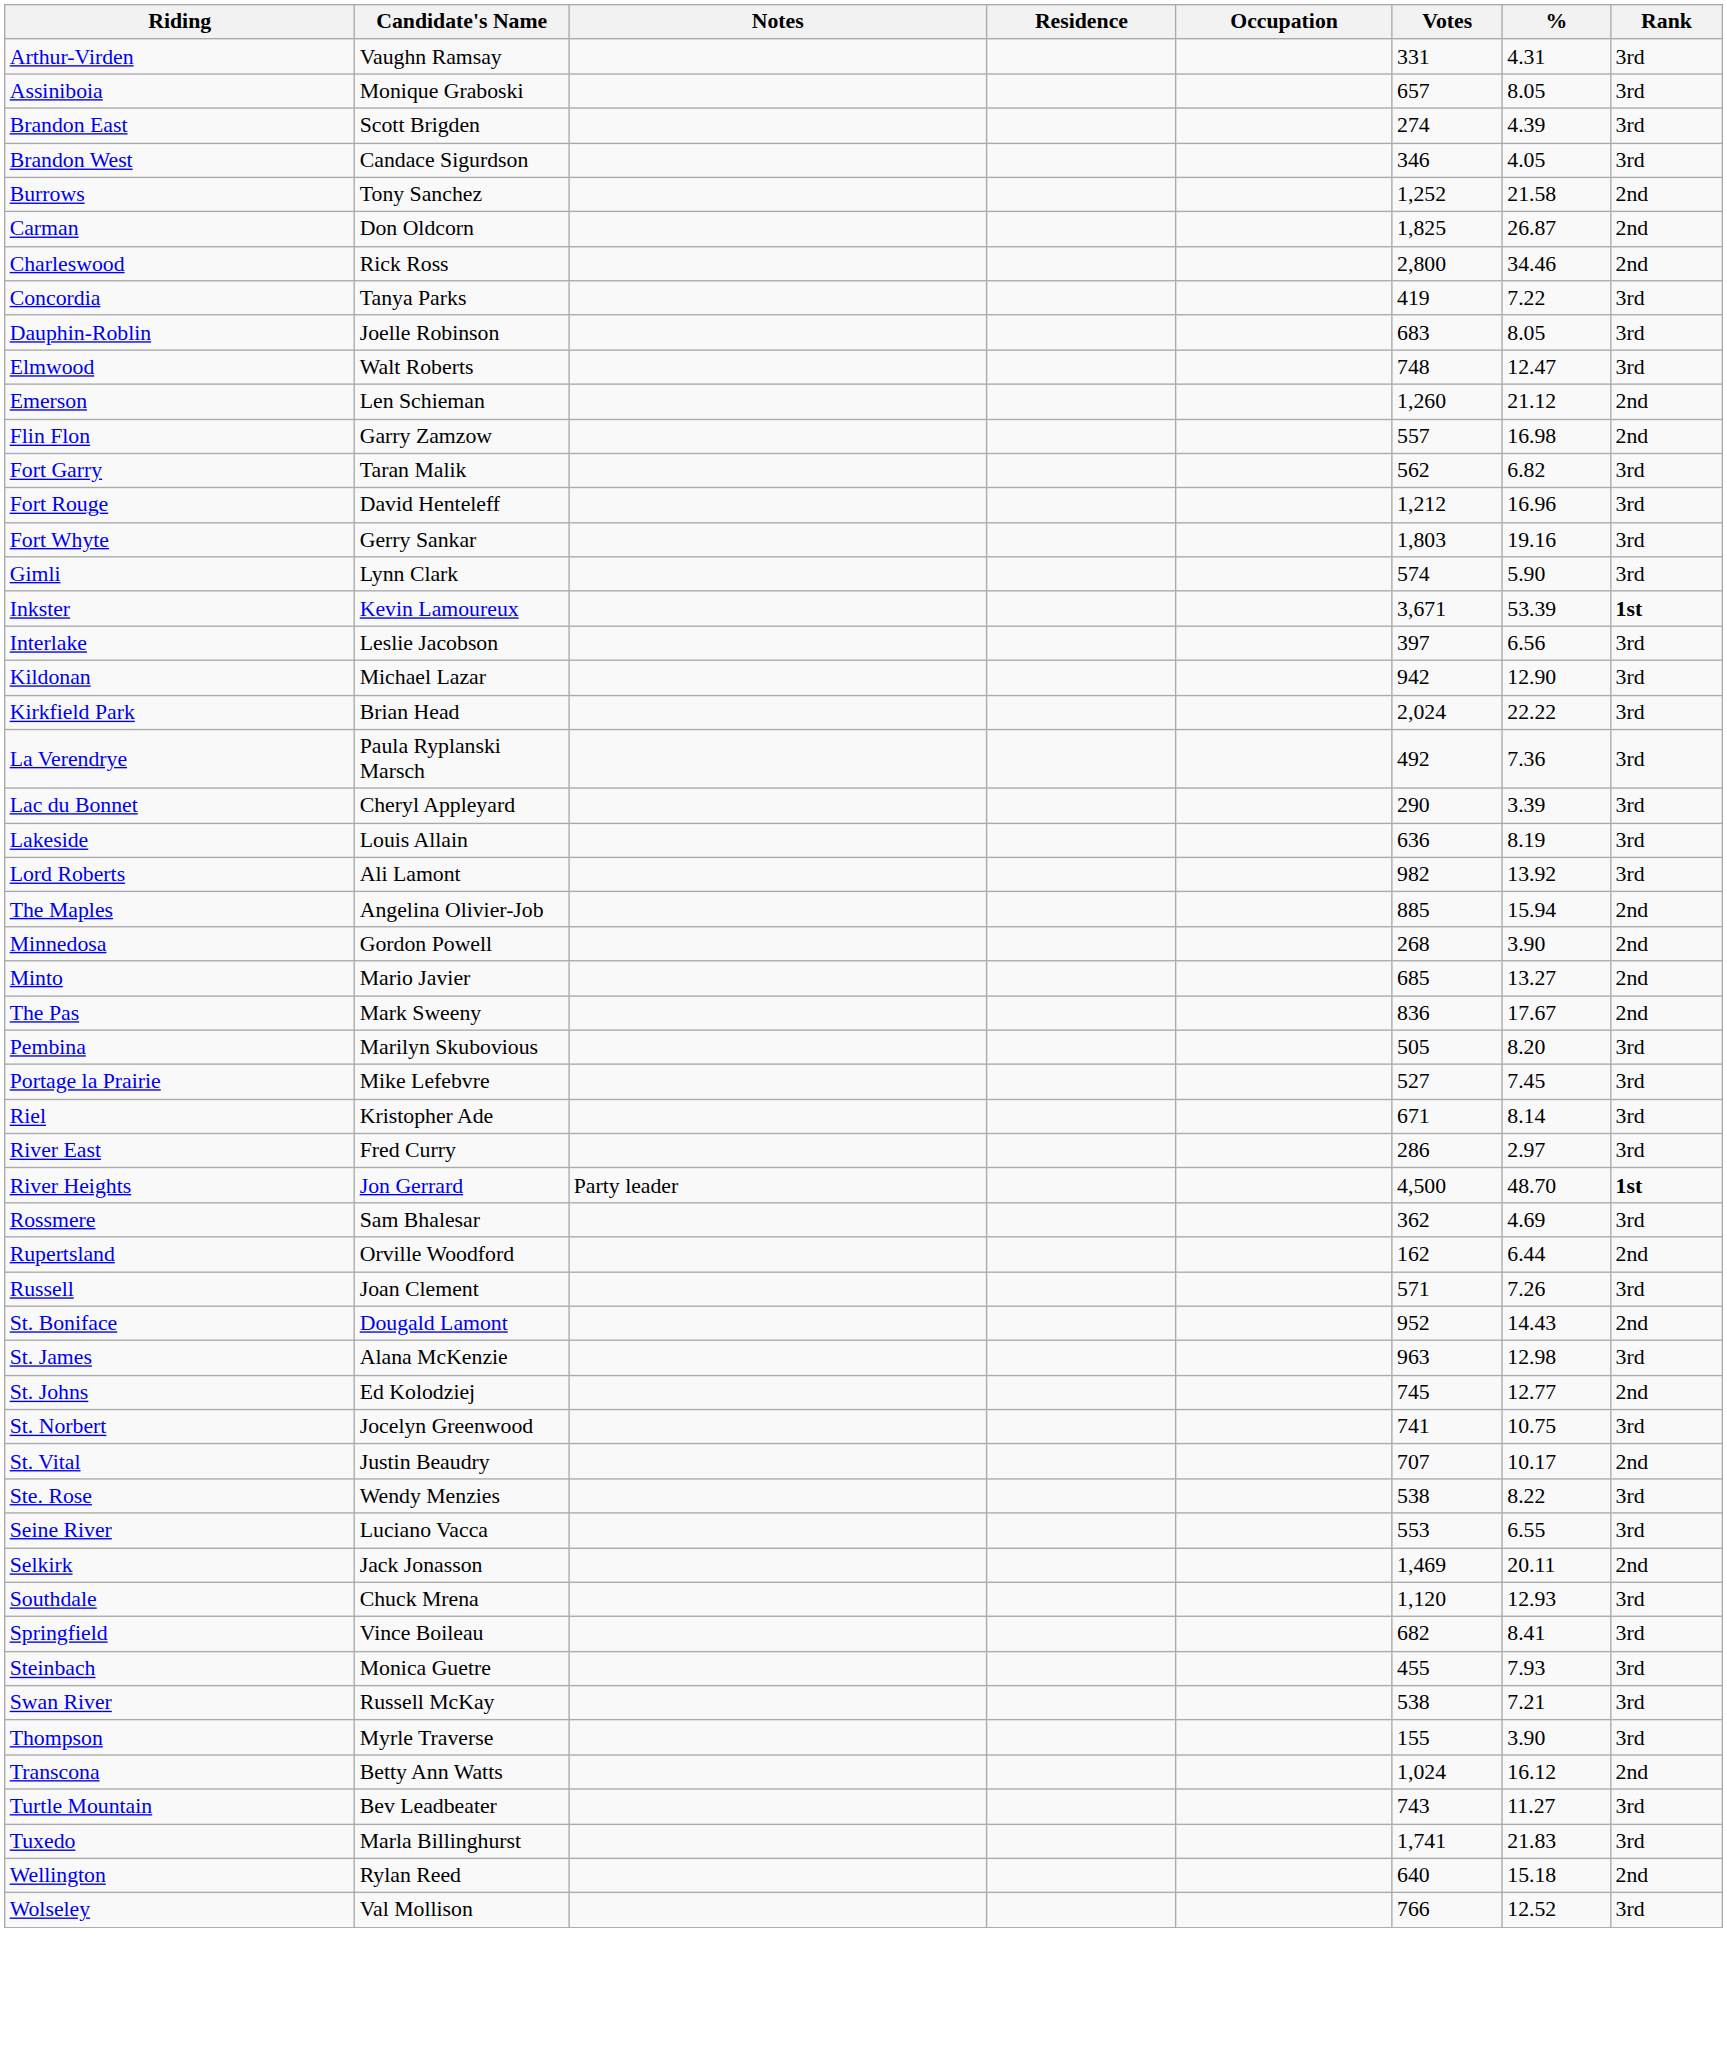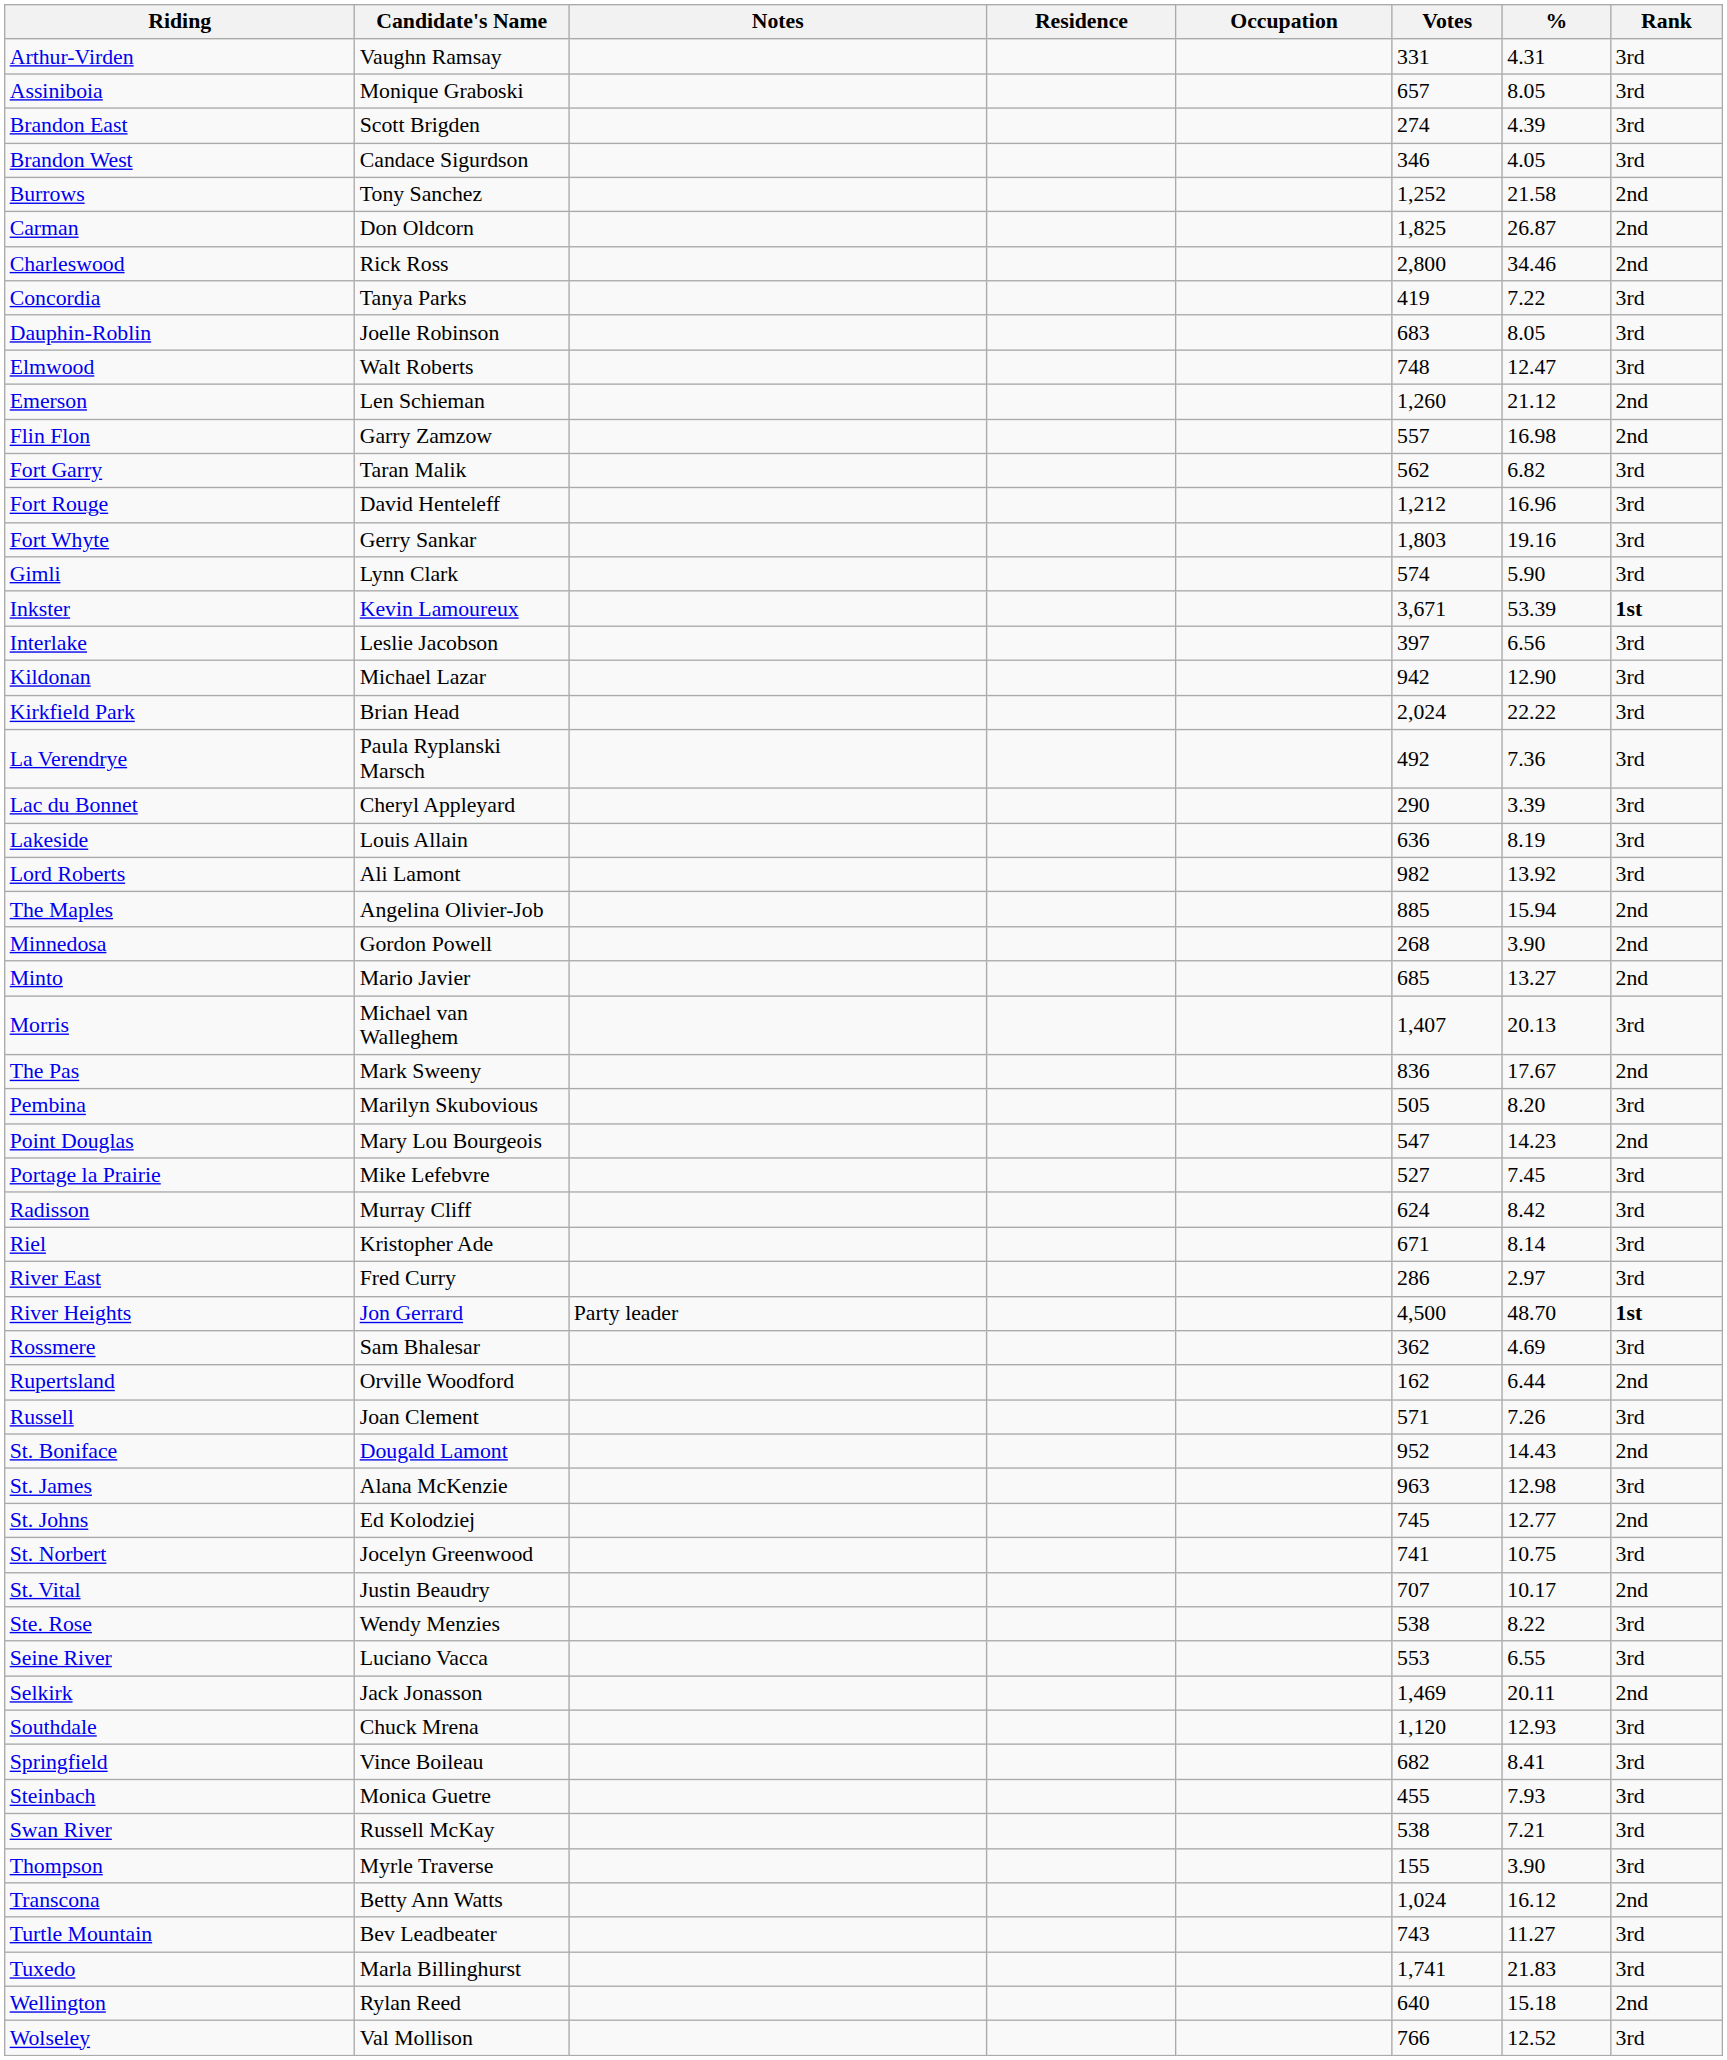 <table class="wikitable sortable" width=100%>
 <tr>
 <th style="width:250px;">Riding<br></th>
 <th style="width:150px;">Candidate's Name</th>
 <th style="width:300px;">Notes</th>
 <th>Residence</th>
 <th>Occupation</th>
 <th>Votes</th>
 <th>%</th>
 <th>Rank</th>
 </tr>
 <tr>
 <td><a href='#'>Arthur-Virden</a></td>
 <td>Vaughn Ramsay</td>
 <td></td>
 <td></td>
 <td></td>
 <td>331</td>
 <td>4.31</td>
 <td>3rd</td>
 </tr>
 <tr>
 <td><a href='#'>Assiniboia</a></td>
 <td>Monique Graboski</td>
 <td></td>
 <td></td>
 <td></td>
 <td>657</td>
 <td>8.05</td>
 <td>3rd</td>
 </tr>
 <tr>
 <td><a href='#'>Brandon East</a></td>
 <td>Scott Brigden</td>
 <td></td>
 <td></td>
 <td></td>
 <td>274</td>
 <td>4.39</td>
 <td>3rd</td>
 </tr>
 <tr>
 <td><a href='#'>Brandon West</a></td>
 <td>Candace Sigurdson</td>
 <td></td>
 <td></td>
 <td></td>
 <td>346</td>
 <td>4.05</td>
 <td>3rd</td>
 </tr>
 <tr>
 <td><a href='#'>Burrows</a></td>
 <td>Tony Sanchez</td>
 <td></td>
 <td></td>
 <td></td>
 <td>1,252</td>
 <td>21.58</td>
 <td>2nd</td>
 </tr>
 <tr>
 <td><a href='#'>Carman</a></td>
 <td>Don Oldcorn</td>
 <td></td>
 <td></td>
 <td></td>
 <td>1,825</td>
 <td>26.87</td>
 <td>2nd</td>
 </tr>
 <tr>
 <td><a href='#'>Charleswood</a></td>
 <td>Rick Ross</td>
 <td></td>
 <td></td>
 <td></td>
 <td>2,800</td>
 <td>34.46</td>
 <td>2nd</td>
 </tr>
 <tr>
 <td><a href='#'>Concordia</a></td>
 <td>Tanya Parks</td>
 <td></td>
 <td></td>
 <td></td>
 <td>419</td>
 <td>7.22</td>
 <td>3rd</td>
 </tr>
 <tr>
 <td><a href='#'>Dauphin-Roblin</a></td>
 <td>Joelle Robinson</td>
 <td></td>
 <td></td>
 <td></td>
 <td>683</td>
 <td>8.05</td>
 <td>3rd</td>
 </tr>
 <tr>
 <td><a href='#'>Elmwood</a></td>
 <td>Walt Roberts</td>
 <td></td>
 <td></td>
 <td></td>
 <td>748</td>
 <td>12.47</td>
 <td>3rd</td>
 </tr>
 <tr>
 <td><a href='#'>Emerson</a></td>
 <td>Len Schieman</td>
 <td></td>
 <td></td>
 <td></td>
 <td>1,260</td>
 <td>21.12</td>
 <td>2nd</td>
 </tr>
 <tr>
 <td><a href='#'>Flin Flon</a></td>
 <td>Garry Zamzow</td>
 <td></td>
 <td></td>
 <td></td>
 <td>557</td>
 <td>16.98</td>
 <td>2nd</td>
 </tr>
 <tr>
 <td><a href='#'>Fort Garry</a></td>
 <td>Taran Malik</td>
 <td></td>
 <td></td>
 <td></td>
 <td>562</td>
 <td>6.82</td>
 <td>3rd</td>
 </tr>
 <tr>
 <td><a href='#'>Fort Rouge</a></td>
 <td>David Henteleff</td>
 <td></td>
 <td></td>
 <td></td>
 <td>1,212</td>
 <td>16.96</td>
 <td>3rd</td>
 </tr>
 <tr>
 <td><a href='#'>Fort Whyte</a></td>
 <td>Gerry Sankar</td>
 <td></td>
 <td></td>
 <td></td>
 <td>1,803</td>
 <td>19.16</td>
 <td>3rd</td>
 </tr>
 <tr>
 <td><a href='#'>Gimli</a></td>
 <td>Lynn Clark</td>
 <td></td>
 <td></td>
 <td></td>
 <td>574</td>
 <td>5.90</td>
 <td>3rd</td>
 </tr>
 <tr>
 <td><a href='#'>Inkster</a></td>
 <td><a href='#'>Kevin Lamoureux</a></td>
 <td></td>
 <td></td>
 <td></td>
 <td>3,671</td>
 <td>53.39</td>
 <td><strong>1st</strong></td>
 </tr>
 <tr>
 <td><a href='#'>Interlake</a></td>
 <td>Leslie Jacobson</td>
 <td></td>
 <td></td>
 <td></td>
 <td>397</td>
 <td>6.56</td>
 <td>3rd</td>
 </tr>
 <tr>
 <td><a href='#'>Kildonan</a></td>
 <td>Michael Lazar</td>
 <td></td>
 <td></td>
 <td></td>
 <td>942</td>
 <td>12.90</td>
 <td>3rd</td>
 </tr>
 <tr>
 <td><a href='#'>Kirkfield Park</a></td>
 <td>Brian Head</td>
 <td></td>
 <td></td>
 <td></td>
 <td>2,024</td>
 <td>22.22</td>
 <td>3rd</td>
 </tr>
 <tr>
 <td><a href='#'>La Verendrye</a></td>
 <td>Paula Ryplanski Marsch</td>
 <td></td>
 <td></td>
 <td></td>
 <td>492</td>
 <td>7.36</td>
 <td>3rd</td>
 </tr>
 <tr>
 <td><a href='#'>Lac du Bonnet</a></td>
 <td>Cheryl Appleyard</td>
 <td></td>
 <td></td>
 <td></td>
 <td>290</td>
 <td>3.39</td>
 <td>3rd</td>
 </tr>
 <tr>
 <td><a href='#'>Lakeside</a></td>
 <td>Louis Allain</td>
 <td></td>
 <td></td>
 <td></td>
 <td>636</td>
 <td>8.19</td>
 <td>3rd</td>
 </tr>
 <tr>
 <td><a href='#'>Lord Roberts</a></td>
 <td>Ali Lamont</td>
 <td></td>
 <td></td>
 <td></td>
 <td>982</td>
 <td>13.92</td>
 <td>3rd</td>
 </tr>
 <tr>
 <td><a href='#'>The Maples</a></td>
 <td>Angelina Olivier-Job</td>
 <td></td>
 <td></td>
 <td></td>
 <td>885</td>
 <td>15.94</td>
 <td>2nd</td>
 </tr>
 <tr>
 <td><a href='#'>Minnedosa</a></td>
 <td>Gordon Powell</td>
 <td></td>
 <td></td>
 <td></td>
 <td>268</td>
 <td>3.90</td>
 <td>2nd</td>
 </tr>
 <tr>
 <td><a href='#'>Minto</a></td>
 <td>Mario Javier</td>
 <td></td>
 <td></td>
 <td></td>
 <td>685</td>
 <td>13.27</td>
 <td>2nd</td>
 </tr>
 <tr>
+<td><a href='#'>Morris</a></td>
+<td>Michael van Walleghem</td>
+<td></td>
+<td></td>
+<td></td>
+<td>1,407</td>
+<td>20.13</td>
+<td>3rd</td>
+</tr>
+<tr>
 <td><a href='#'>The Pas</a></td>
 <td>Mark Sweeny</td>
 <td></td>
 <td></td>
 <td></td>
 <td>836</td>
 <td>17.67</td>
 <td>2nd</td>
 </tr>
 <tr>
 <td><a href='#'>Pembina</a></td>
 <td>Marilyn Skubovious</td>
 <td></td>
 <td></td>
 <td></td>
 <td>505</td>
 <td>8.20</td>
 <td>3rd</td>
 </tr>
 <tr>
+<td><a href='#'>Point Douglas</a></td>
+<td>Mary Lou Bourgeois</td>
+<td></td>
+<td></td>
+<td></td>
+<td>547</td>
+<td>14.23</td>
+<td>2nd</td>
+</tr>
+<tr>
 <td><a href='#'>Portage la Prairie</a></td>
 <td>Mike Lefebvre</td>
 <td></td>
 <td></td>
 <td></td>
 <td>527</td>
 <td>7.45</td>
+<td>3rd</td>
+</tr>
+<tr>
+<td><a href='#'>Radisson</a></td>
+<td>Murray Cliff</td>
+<td></td>
+<td></td>
+<td></td>
+<td>624</td>
+<td>8.42</td>
 <td>3rd</td>
 </tr>
 <tr>
 <td><a href='#'>Riel</a></td>
 <td>Kristopher Ade</td>
 <td></td>
 <td></td>
 <td></td>
 <td>671</td>
 <td>8.14</td>
 <td>3rd</td>
 </tr>
 <tr>
 <td><a href='#'>River East</a></td>
 <td>Fred Curry</td>
 <td></td>
 <td></td>
 <td></td>
 <td>286</td>
 <td>2.97</td>
 <td>3rd</td>
 </tr>
 <tr>
 <td><a href='#'>River Heights</a></td>
 <td><a href='#'>Jon Gerrard</a></td>
 <td>Party leader</td>
 <td></td>
 <td></td>
 <td>4,500</td>
 <td>48.70</td>
 <td><strong>1st</strong></td>
 </tr>
 <tr>
 <td><a href='#'>Rossmere</a></td>
 <td>Sam Bhalesar</td>
 <td></td>
 <td></td>
 <td></td>
 <td>362</td>
 <td>4.69</td>
 <td>3rd</td>
 </tr>
 <tr>
 <td><a href='#'>Rupertsland</a></td>
 <td>Orville Woodford</td>
 <td></td>
 <td></td>
 <td></td>
 <td>162</td>
 <td>6.44</td>
 <td>2nd</td>
 </tr>
 <tr>
 <td><a href='#'>Russell</a></td>
 <td>Joan Clement</td>
 <td></td>
 <td></td>
 <td></td>
 <td>571</td>
 <td>7.26</td>
 <td>3rd</td>
 </tr>
 <tr>
 <td><a href='#'>St. Boniface</a></td>
 <td><a href='#'>Dougald Lamont</a></td>
 <td></td>
 <td></td>
 <td></td>
 <td>952</td>
 <td>14.43</td>
 <td>2nd</td>
 </tr>
 <tr>
 <td><a href='#'>St. James</a></td>
 <td>Alana McKenzie</td>
 <td></td>
 <td></td>
 <td></td>
 <td>963</td>
 <td>12.98</td>
 <td>3rd</td>
 </tr>
 <tr>
 <td><a href='#'>St. Johns</a></td>
 <td>Ed Kolodziej</td>
 <td></td>
 <td></td>
 <td></td>
 <td>745</td>
 <td>12.77</td>
 <td>2nd</td>
 </tr>
 <tr>
 <td><a href='#'>St. Norbert</a></td>
 <td>Jocelyn Greenwood</td>
 <td></td>
 <td></td>
 <td></td>
 <td>741</td>
 <td>10.75</td>
 <td>3rd</td>
 </tr>
 <tr>
 <td><a href='#'>St. Vital</a></td>
 <td>Justin Beaudry</td>
 <td></td>
 <td></td>
 <td></td>
 <td>707</td>
 <td>10.17</td>
 <td>2nd</td>
 </tr>
 <tr>
 <td><a href='#'>Ste. Rose</a></td>
 <td>Wendy Menzies</td>
 <td></td>
 <td></td>
 <td></td>
 <td>538</td>
 <td>8.22</td>
 <td>3rd</td>
 </tr>
 <tr>
 <td><a href='#'>Seine River</a></td>
 <td>Luciano Vacca</td>
 <td></td>
 <td></td>
 <td></td>
 <td>553</td>
 <td>6.55</td>
 <td>3rd</td>
 </tr>
 <tr>
 <td><a href='#'>Selkirk</a></td>
 <td>Jack Jonasson</td>
 <td></td>
 <td></td>
 <td></td>
 <td>1,469</td>
 <td>20.11</td>
 <td>2nd</td>
 </tr>
 <tr>
 <td><a href='#'>Southdale</a></td>
 <td>Chuck Mrena</td>
 <td></td>
 <td></td>
 <td></td>
 <td>1,120</td>
 <td>12.93</td>
 <td>3rd</td>
 </tr>
 <tr>
 <td><a href='#'>Springfield</a></td>
 <td>Vince Boileau</td>
 <td></td>
 <td></td>
 <td></td>
 <td>682</td>
 <td>8.41</td>
 <td>3rd</td>
 </tr>
 <tr>
 <td><a href='#'>Steinbach</a></td>
 <td>Monica Guetre</td>
 <td></td>
 <td></td>
 <td></td>
 <td>455</td>
 <td>7.93</td>
 <td>3rd</td>
 </tr>
 <tr>
 <td><a href='#'>Swan River</a></td>
 <td>Russell McKay</td>
 <td></td>
 <td></td>
 <td></td>
 <td>538</td>
 <td>7.21</td>
 <td>3rd</td>
 </tr>
 <tr>
 <td><a href='#'>Thompson</a></td>
 <td>Myrle Traverse</td>
 <td></td>
 <td></td>
 <td></td>
 <td>155</td>
 <td>3.90</td>
 <td>3rd</td>
 </tr>
 <tr>
 <td><a href='#'>Transcona</a></td>
 <td>Betty Ann Watts</td>
 <td></td>
 <td></td>
 <td></td>
 <td>1,024</td>
 <td>16.12</td>
 <td>2nd</td>
 </tr>
 <tr>
 <td><a href='#'>Turtle Mountain</a></td>
 <td>Bev Leadbeater</td>
 <td></td>
 <td></td>
 <td></td>
 <td>743</td>
 <td>11.27</td>
 <td>3rd</td>
 </tr>
 <tr>
 <td><a href='#'>Tuxedo</a></td>
 <td>Marla Billinghurst</td>
 <td></td>
 <td></td>
 <td></td>
 <td>1,741</td>
 <td>21.83</td>
 <td>3rd</td>
 </tr>
 <tr>
 <td><a href='#'>Wellington</a></td>
 <td>Rylan Reed</td>
 <td></td>
 <td></td>
 <td></td>
 <td>640</td>
 <td>15.18</td>
 <td>2nd</td>
 </tr>
 <tr>
 <td><a href='#'>Wolseley</a></td>
 <td>Val Mollison</td>
 <td></td>
 <td></td>
 <td></td>
 <td>766</td>
 <td>12.52</td>
 <td>3rd</td>
 </tr>
 </table>
